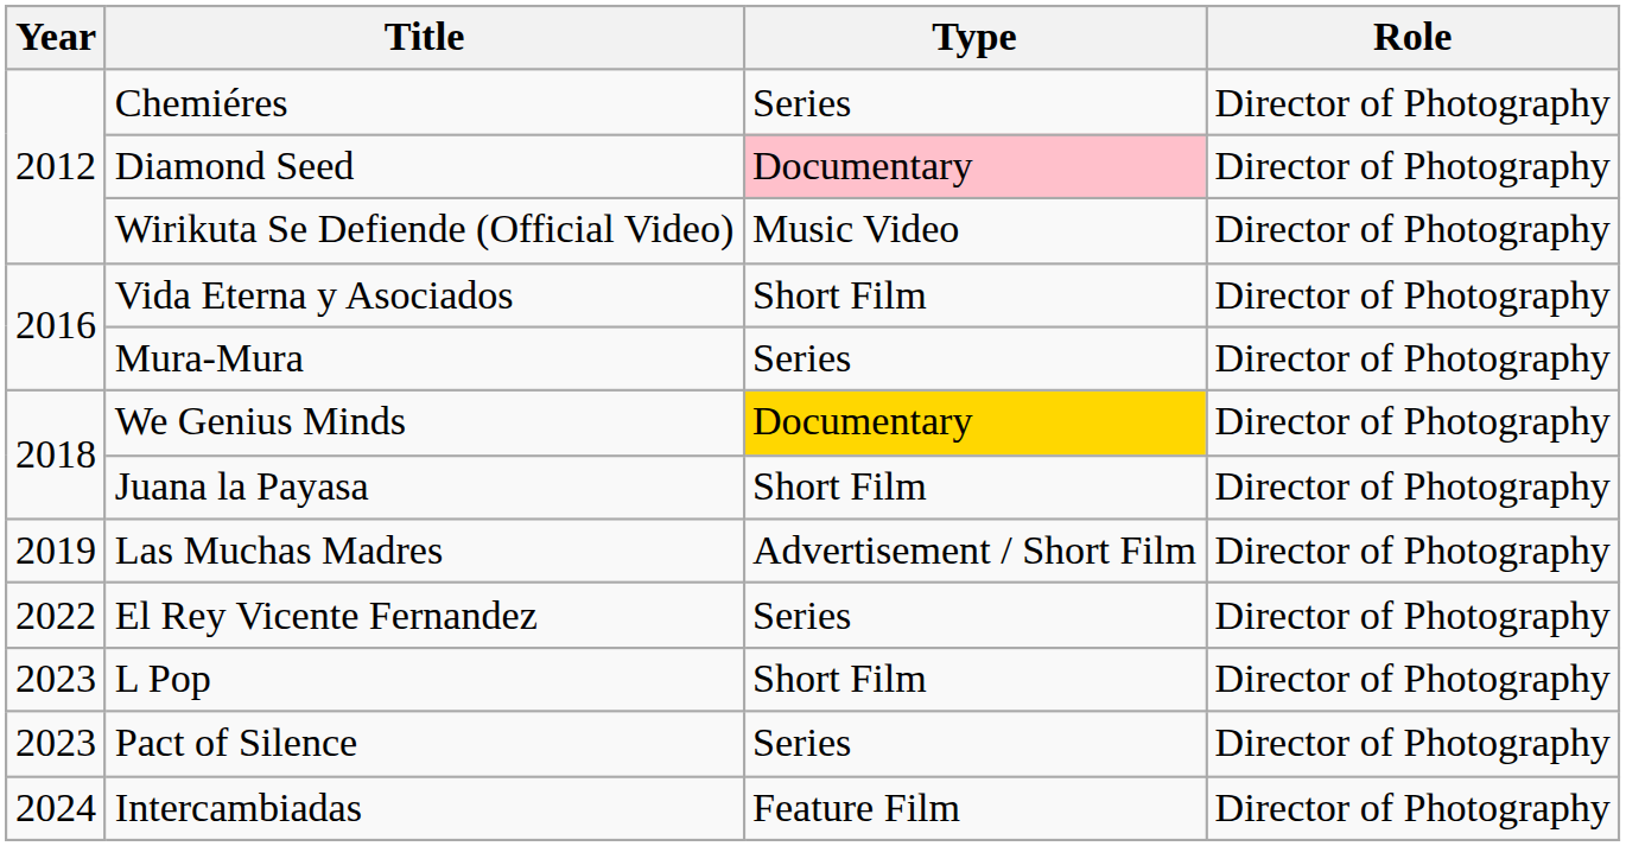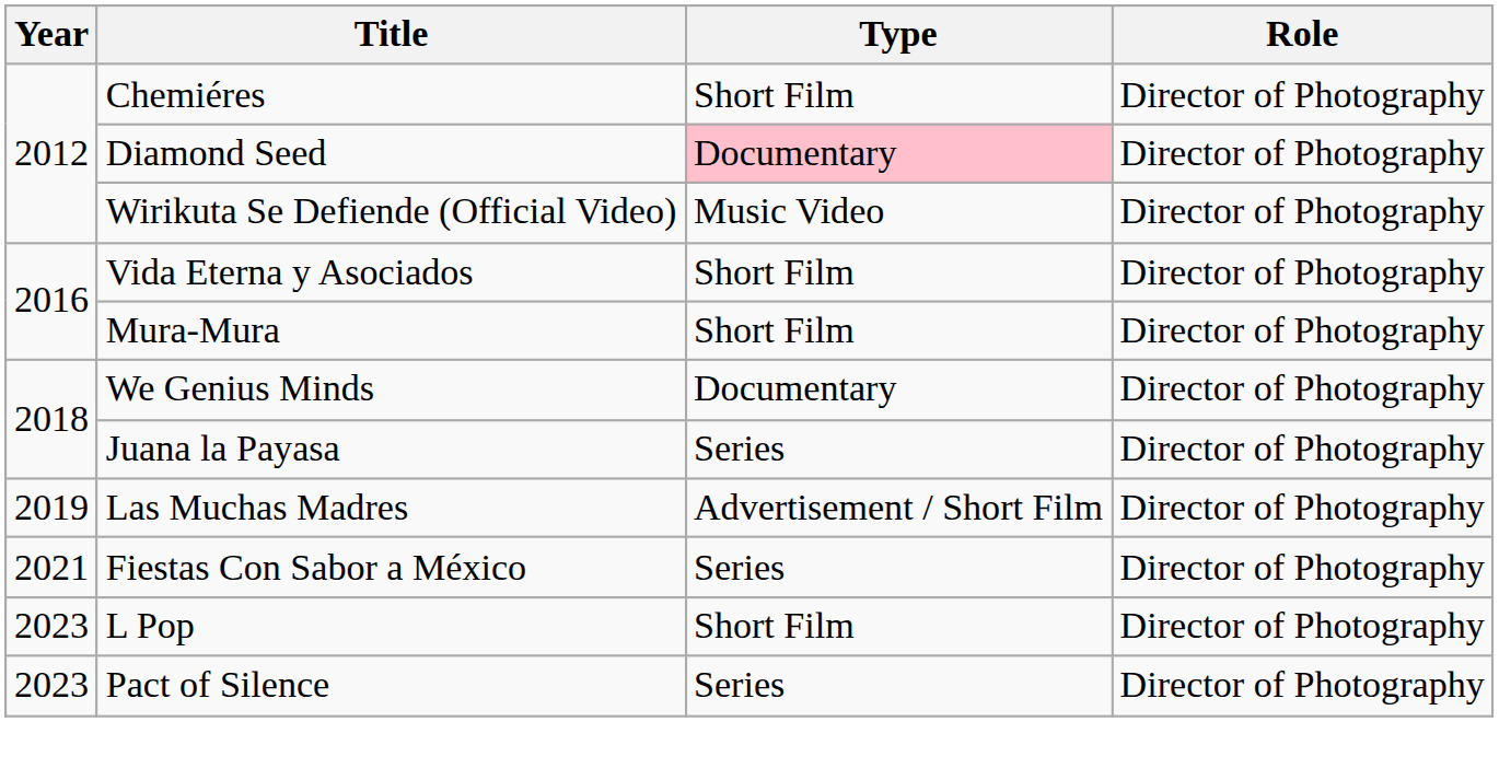 <table class="wikitable">
 <tr>
 <th>Year</th>
 <th>Title</th>
 <th>Type</th>
 <th>Role</th>
 </tr>
 <tr>
 <td rowspan="3">2012</td>
 <td>Chemiéres</td>
-<td>Series</td>
+<td>Short Film</td>
 <td>Director of Photography</td>
 </tr>
 <tr>
 <td>Diamond Seed</td>
 <td style="background: pink;">Documentary</td>
 <td>Director of Photography</td>
 </tr>
 <tr>
 <td>Wirikuta Se Defiende (Official Video)</td>
 <td>Music Video</td>
 <td>Director of Photography</td>
 </tr>
 <tr>
 <td rowspan="2">2016</td>
 <td>Vida Eterna y Asociados</td>
 <td>Short Film</td>
 <td>Director of Photography</td>
 </tr>
 <tr>
 <td>Mura-Mura</td>
-<td>Series</td>
+<td>Short Film</td>
 <td>Director of Photography</td>
 </tr>
 <tr>
 <td rowspan="2">2018</td>
 <td>We Genius Minds</td>
-<td style="background: gold;">Documentary</td>
+<td>Documentary</td>
 <td>Director of Photography</td>
 </tr>
 <tr>
 <td>Juana la Payasa</td>
-<td>Short Film</td>
+<td>Series</td>
 <td>Director of Photography</td>
 </tr>
 <tr>
 <td>2019</td>
 <td>Las Muchas Madres</td>
 <td>Advertisement / Short Film</td>
 <td>Director of Photography</td>
 </tr>
 <tr>
-<td>2022</td>
-<td>El Rey Vicente Fernandez</td>
+<td>2021</td>
+<td>Fiestas Con Sabor a México</td>
 <td>Series</td>
 <td>Director of Photography</td>
 </tr>
 <tr>
 <td>2023</td>
 <td>L Pop</td>
 <td>Short Film</td>
 <td>Director of Photography</td>
 </tr>
 <tr>
 <td>2023</td>
 <td>Pact of Silence</td>
 <td>Series</td>
 <td>Director of Photography</td>
 </tr>
-<tr>
-<td>2024</td>
-<td>Intercambiadas</td>
-<td>Feature Film</td>
-<td>Director of Photography</td>
-</tr>
 </table>
